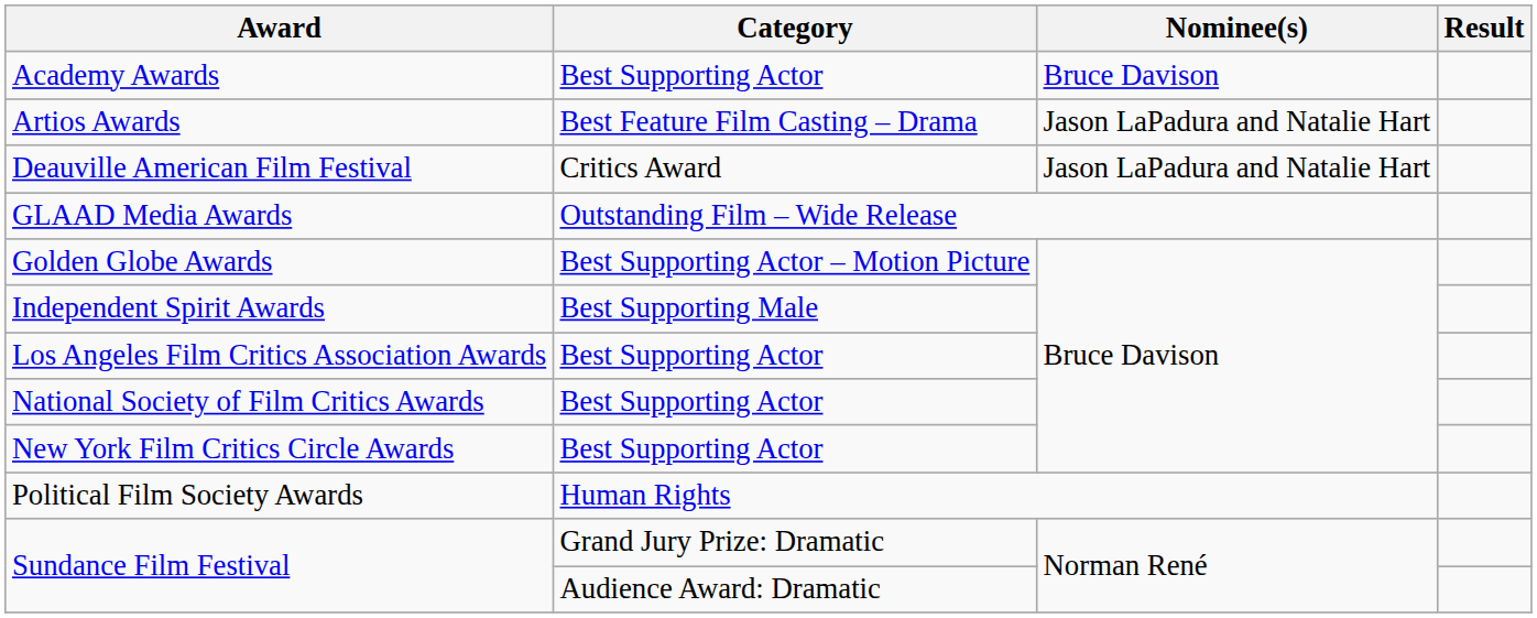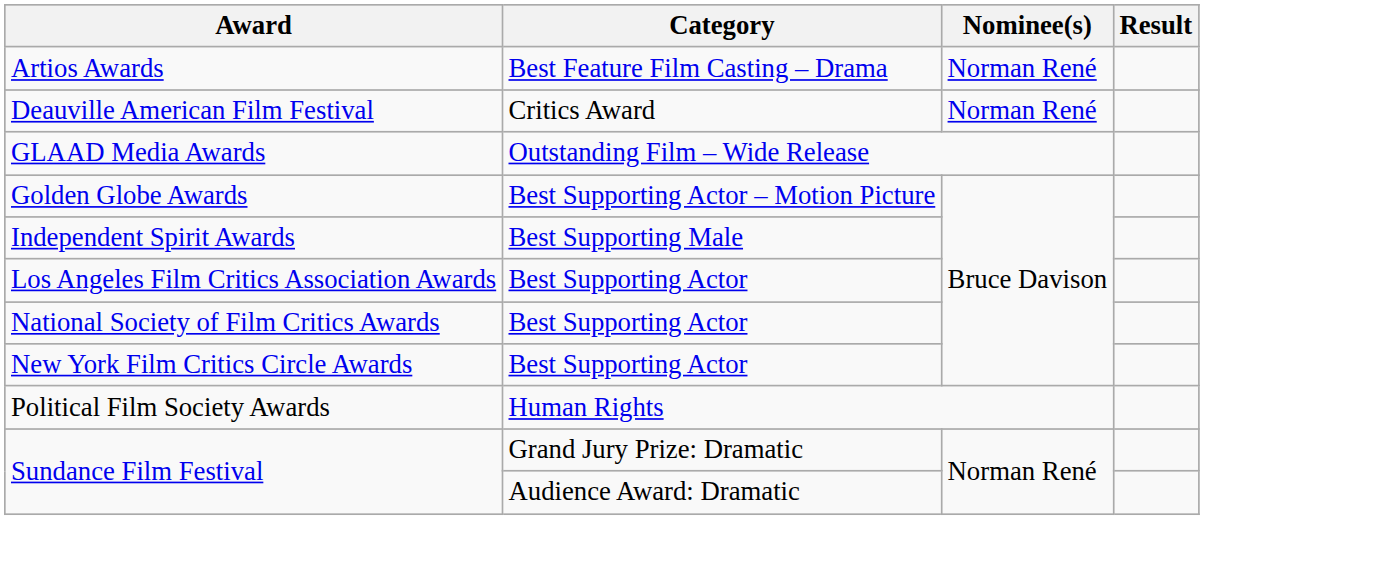 <table class="wikitable">
 <tr>
 <th>Award</th>
 <th>Category</th>
 <th>Nominee(s)</th>
 <th>Result</th>
 </tr>
 <tr>
-<td><a href='#'>Academy Awards</a></td>
-<td><a href='#'>Best Supporting Actor</a></td>
-<td><a href='#'>Bruce Davison</a></td>
-<td></td>
-</tr>
-<tr>
 <td><a href='#'>Artios Awards</a></td>
 <td><a href='#'>Best Feature Film Casting – Drama</a></td>
-<td>Jason LaPadura and Natalie Hart</td>
+<td><a href='#'>Norman René</a></td>
 <td></td>
 </tr>
 <tr>
 <td><a href='#'>Deauville American Film Festival</a></td>
 <td>Critics Award</td>
-<td>Jason LaPadura and Natalie Hart</td>
+<td><a href='#'>Norman René</a></td>
 <td></td>
 </tr>
 <tr>
 <td><a href='#'>GLAAD Media Awards</a></td>
 <td colspan="2"><a href='#'>Outstanding Film – Wide Release</a></td>
 <td></td>
 </tr>
 <tr>
 <td><a href='#'>Golden Globe Awards</a></td>
 <td><a href='#'>Best Supporting Actor – Motion Picture</a></td>
 <td rowspan="5">Bruce Davison</td>
 <td></td>
 </tr>
 <tr>
 <td><a href='#'>Independent Spirit Awards</a></td>
 <td><a href='#'>Best Supporting Male</a></td>
 <td></td>
 </tr>
 <tr>
 <td><a href='#'>Los Angeles Film Critics Association Awards</a></td>
 <td><a href='#'>Best Supporting Actor</a></td>
 <td></td>
 </tr>
 <tr>
 <td><a href='#'>National Society of Film Critics Awards</a></td>
 <td><a href='#'>Best Supporting Actor</a></td>
 <td></td>
 </tr>
 <tr>
 <td><a href='#'>New York Film Critics Circle Awards</a></td>
 <td><a href='#'>Best Supporting Actor</a></td>
 <td></td>
 </tr>
 <tr>
 <td>Political Film Society Awards</td>
 <td colspan="2"><a href='#'>Human Rights</a></td>
 <td></td>
 </tr>
 <tr>
 <td rowspan="2"><a href='#'>Sundance Film Festival</a></td>
 <td>Grand Jury Prize: Dramatic</td>
 <td rowspan="2">Norman René</td>
 <td></td>
 </tr>
 <tr>
 <td>Audience Award: Dramatic</td>
 <td></td>
 </tr>
 </table>
